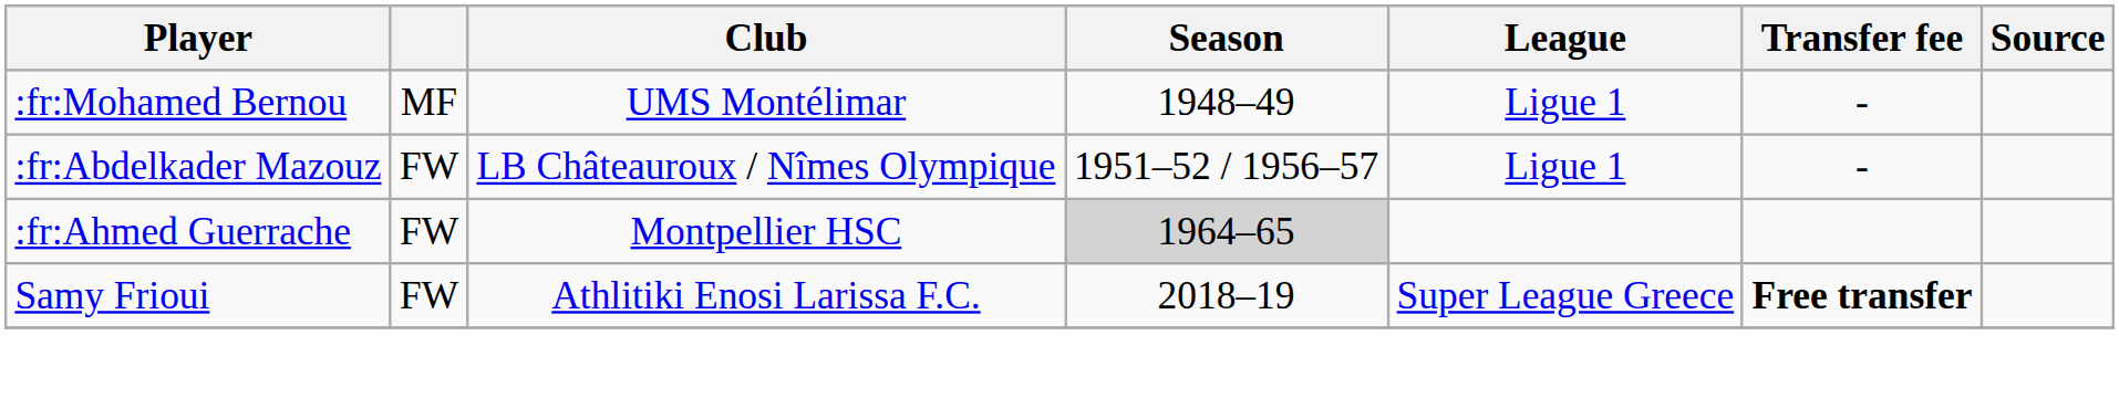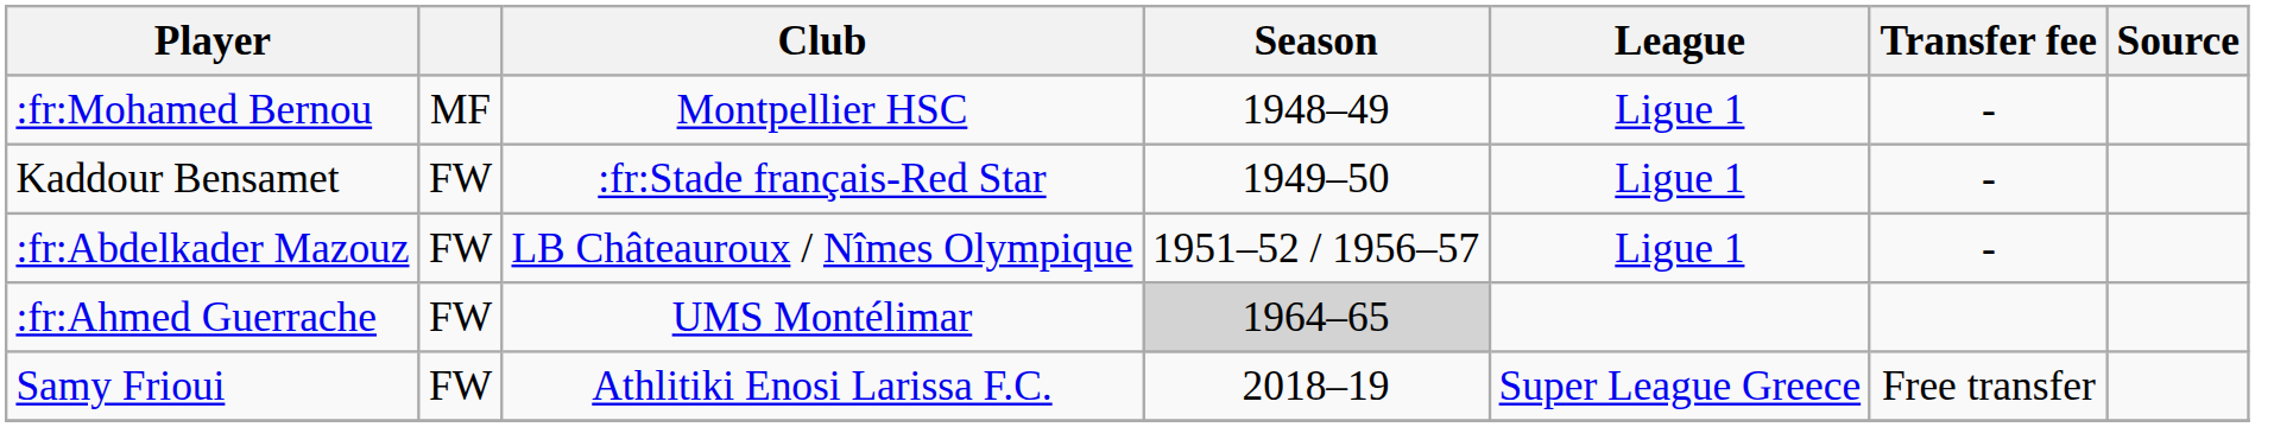 <table class="wikitable plainrowheaders sortable" style="text-align:center;font-size:95%">
 <tr>
 <th>Player</th>
 <th></th>
 <th>Club</th>
 <th>Season</th>
 <th>League</th>
 <th>Transfer fee</th>
 <th>Source</th>
 </tr>
 <tr>
 <td align="left"> <a href='#'>:fr:Mohamed Bernou</a></td>
 <td>MF</td>
-<td><a href='#'>UMS Montélimar</a></td>
+<td><a href='#'>Montpellier HSC</a></td>
 <td>1948–49</td>
+<td> <a href='#'>Ligue 1</a></td>
+<td>-</td>
+<td></td>
+</tr>
+<tr>
+<td align="left"> Kaddour Bensamet</td>
+<td>FW</td>
+<td><a href='#'>:fr:Stade français-Red Star</a></td>
+<td>1949–50</td>
 <td> <a href='#'>Ligue 1</a></td>
 <td>-</td>
 <td></td>
 </tr>
 <tr>
 <td align="left"> <a href='#'>:fr:Abdelkader Mazouz</a></td>
 <td>FW</td>
 <td><a href='#'>LB Châteauroux</a> / <a href='#'>Nîmes Olympique</a></td>
 <td>1951–52 / 1956–57</td>
 <td> <a href='#'>Ligue 1</a></td>
 <td>-</td>
 <td></td>
 </tr>
 <tr>
 <td align="left"> <a href='#'>:fr:Ahmed Guerrache</a></td>
 <td>FW</td>
-<td><a href='#'>Montpellier HSC</a></td>
+<td><a href='#'>UMS Montélimar</a></td>
 <td style="background: lightgrey;">1964–65</td>
 <td></td>
 <td></td>
 <td></td>
 </tr>
 <tr>
 <td align="left"> <a href='#'>Samy Frioui</a></td>
 <td>FW</td>
 <td><a href='#'>Athlitiki Enosi Larissa F.C.</a></td>
 <td>2018–19</td>
 <td> <a href='#'>Super League Greece</a></td>
-<td><strong>Free transfer</strong></td>
+<td>Free transfer</td>
 <td></td>
 </tr>
 <tr>
 </tr>
 </table>
